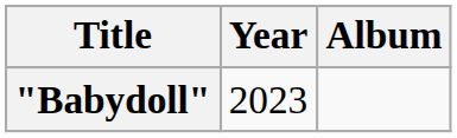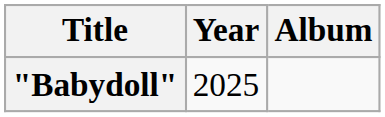 <table class="wikitable plainrowheaders" style="text-align:center;">
 <tr>
 <th scope="col">Title</th>
 <th scope="col">Year</th>
 <th scope="col">Album</th>
 </tr>
 <tr>
 <th scope="row">"Babydoll"<br></th>
-<td>2023</td>
+<td>2025</td>
 <td></td>
 </tr>
 </table>
